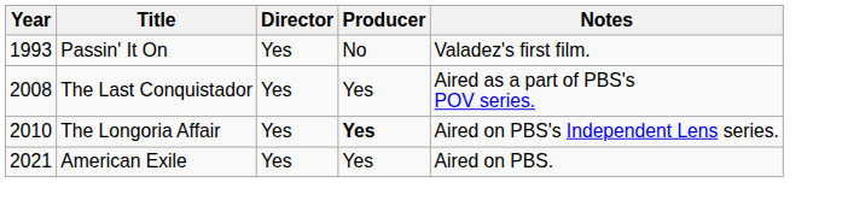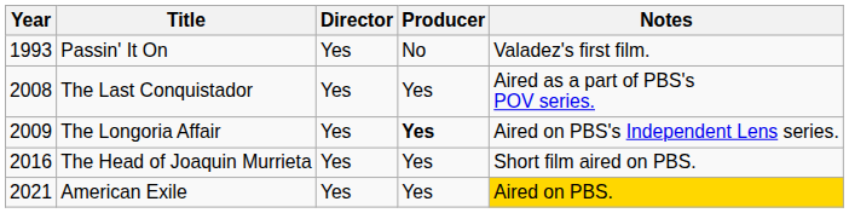 <table class="wikitable">
 <tr>
 <th>Year</th>
 <th>Title</th>
 <th>Director</th>
 <th>Producer</th>
 <th>Notes</th>
 </tr>
 <tr>
 <td>1993</td>
 <td>Passin' It On</td>
 <td>Yes</td>
 <td>No</td>
 <td>Valadez's first film.</td>
 </tr>
 <tr>
 <td>2008</td>
 <td>The Last Conquistador</td>
 <td>Yes</td>
 <td>Yes</td>
 <td>Aired as a part of PBS's<br><a href='#'>POV series.</a></td>
 </tr>
 <tr>
-<td>2010</td>
+<td>2009</td>
 <td>The Longoria Affair</td>
 <td>Yes</td>
 <td><strong>Yes</strong></td>
 <td>Aired on PBS's <a href='#'>Independent Lens</a> series.</td>
 </tr>
 <tr>
+<td>2016</td>
+<td>The Head of Joaquin Murrieta</td>
+<td>Yes</td>
+<td>Yes</td>
+<td>Short film aired on PBS.</td>
+</tr>
+<tr>
 <td>2021</td>
 <td>American Exile</td>
 <td>Yes</td>
 <td>Yes</td>
-<td>Aired on PBS.</td>
+<td style="background: gold;">Aired on PBS.</td>
 </tr>
 </table>
